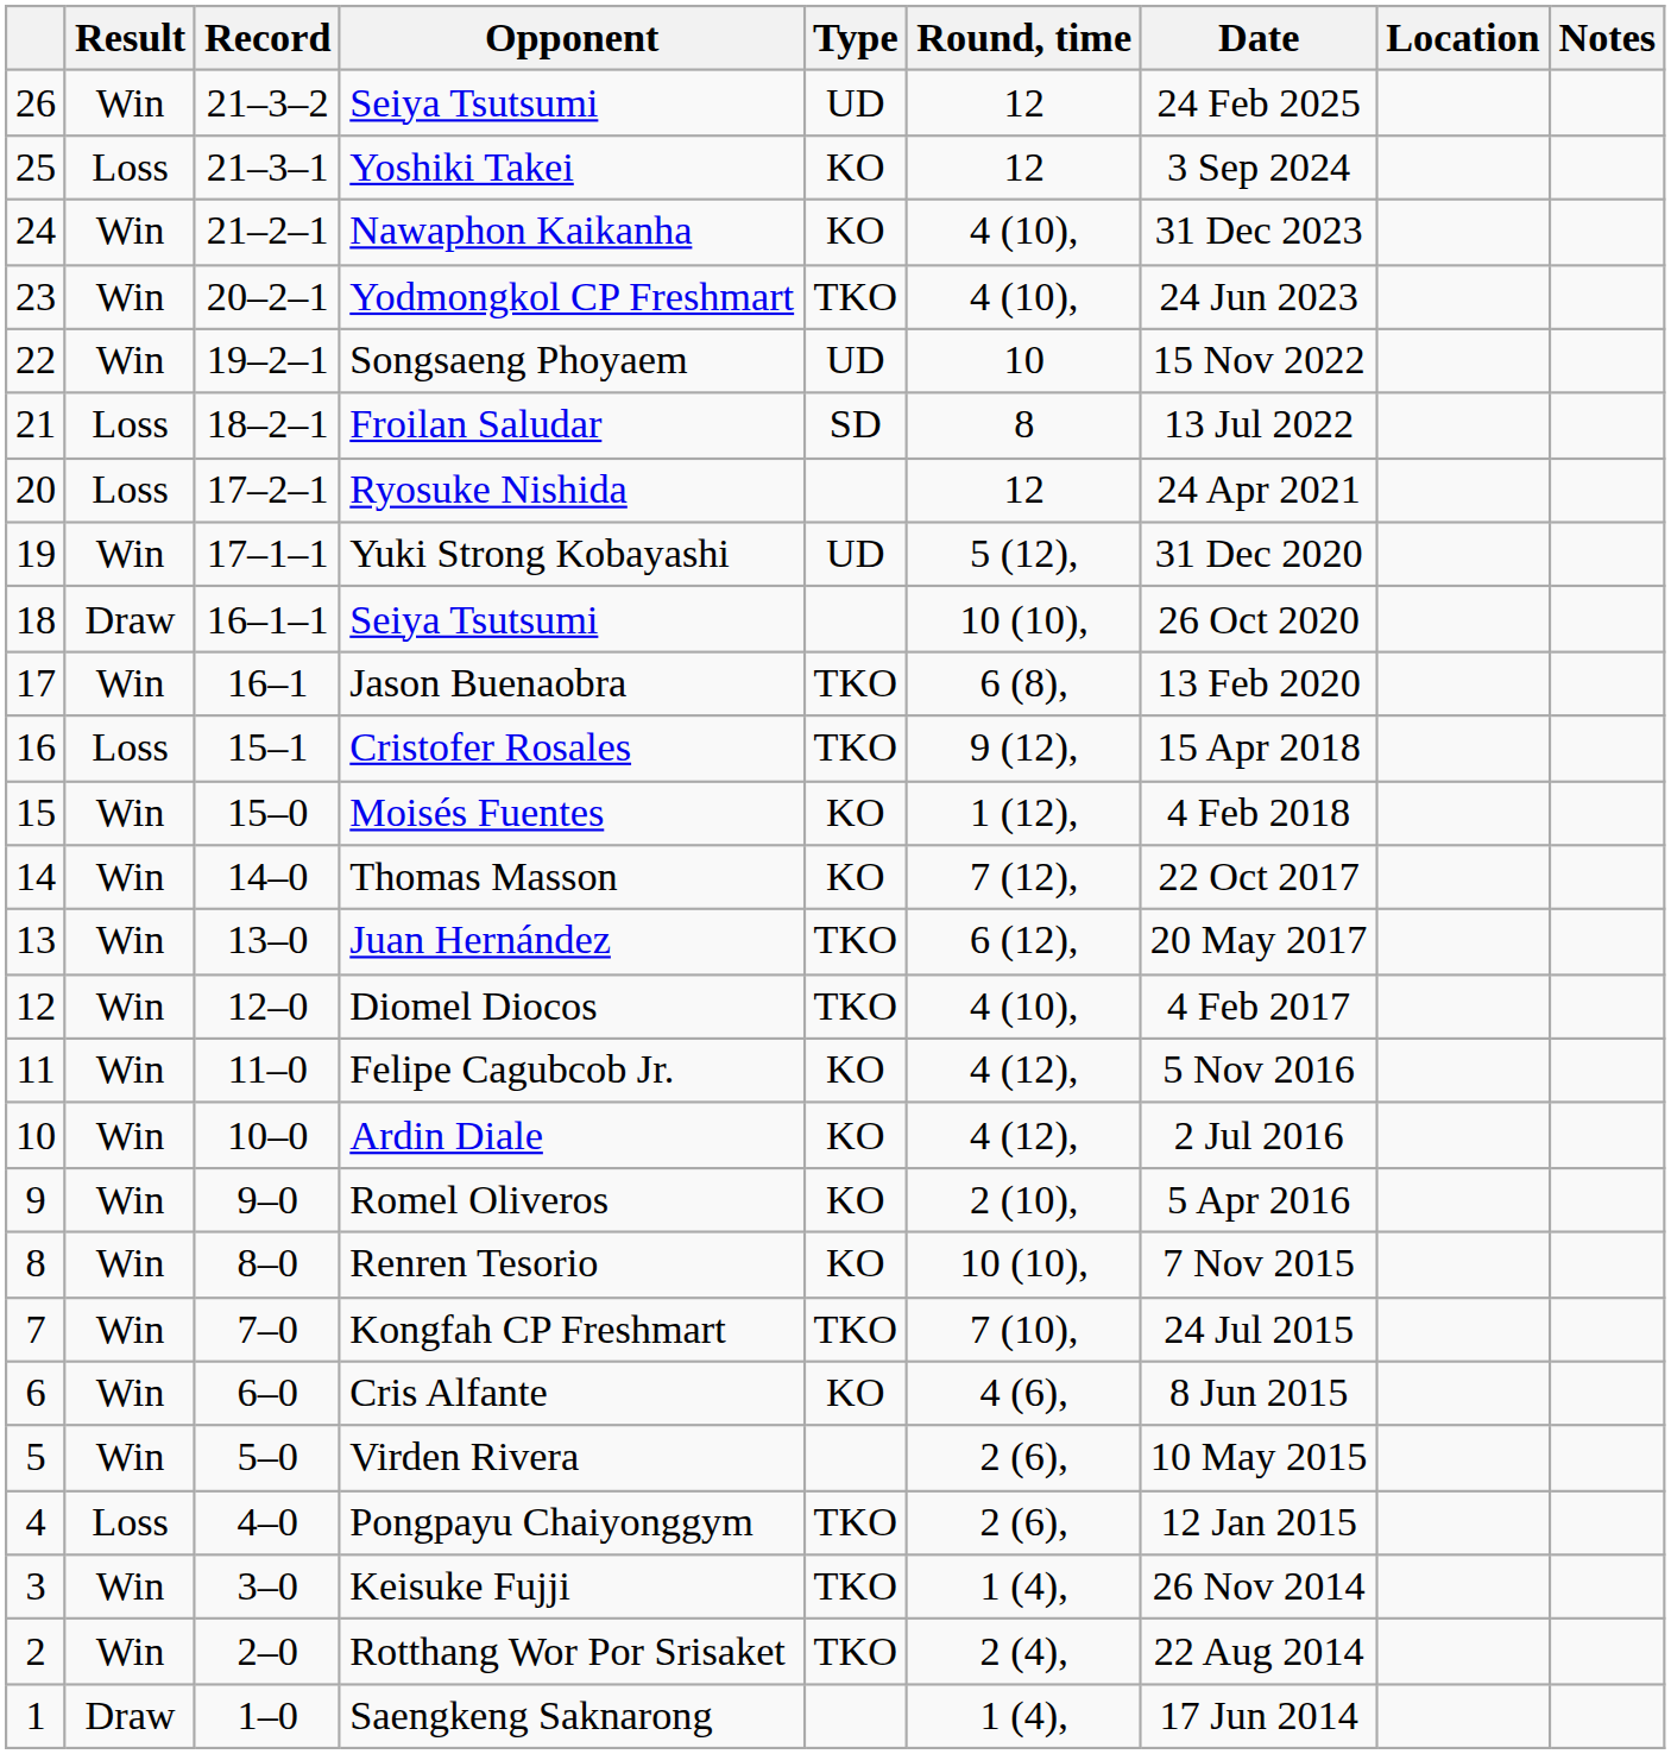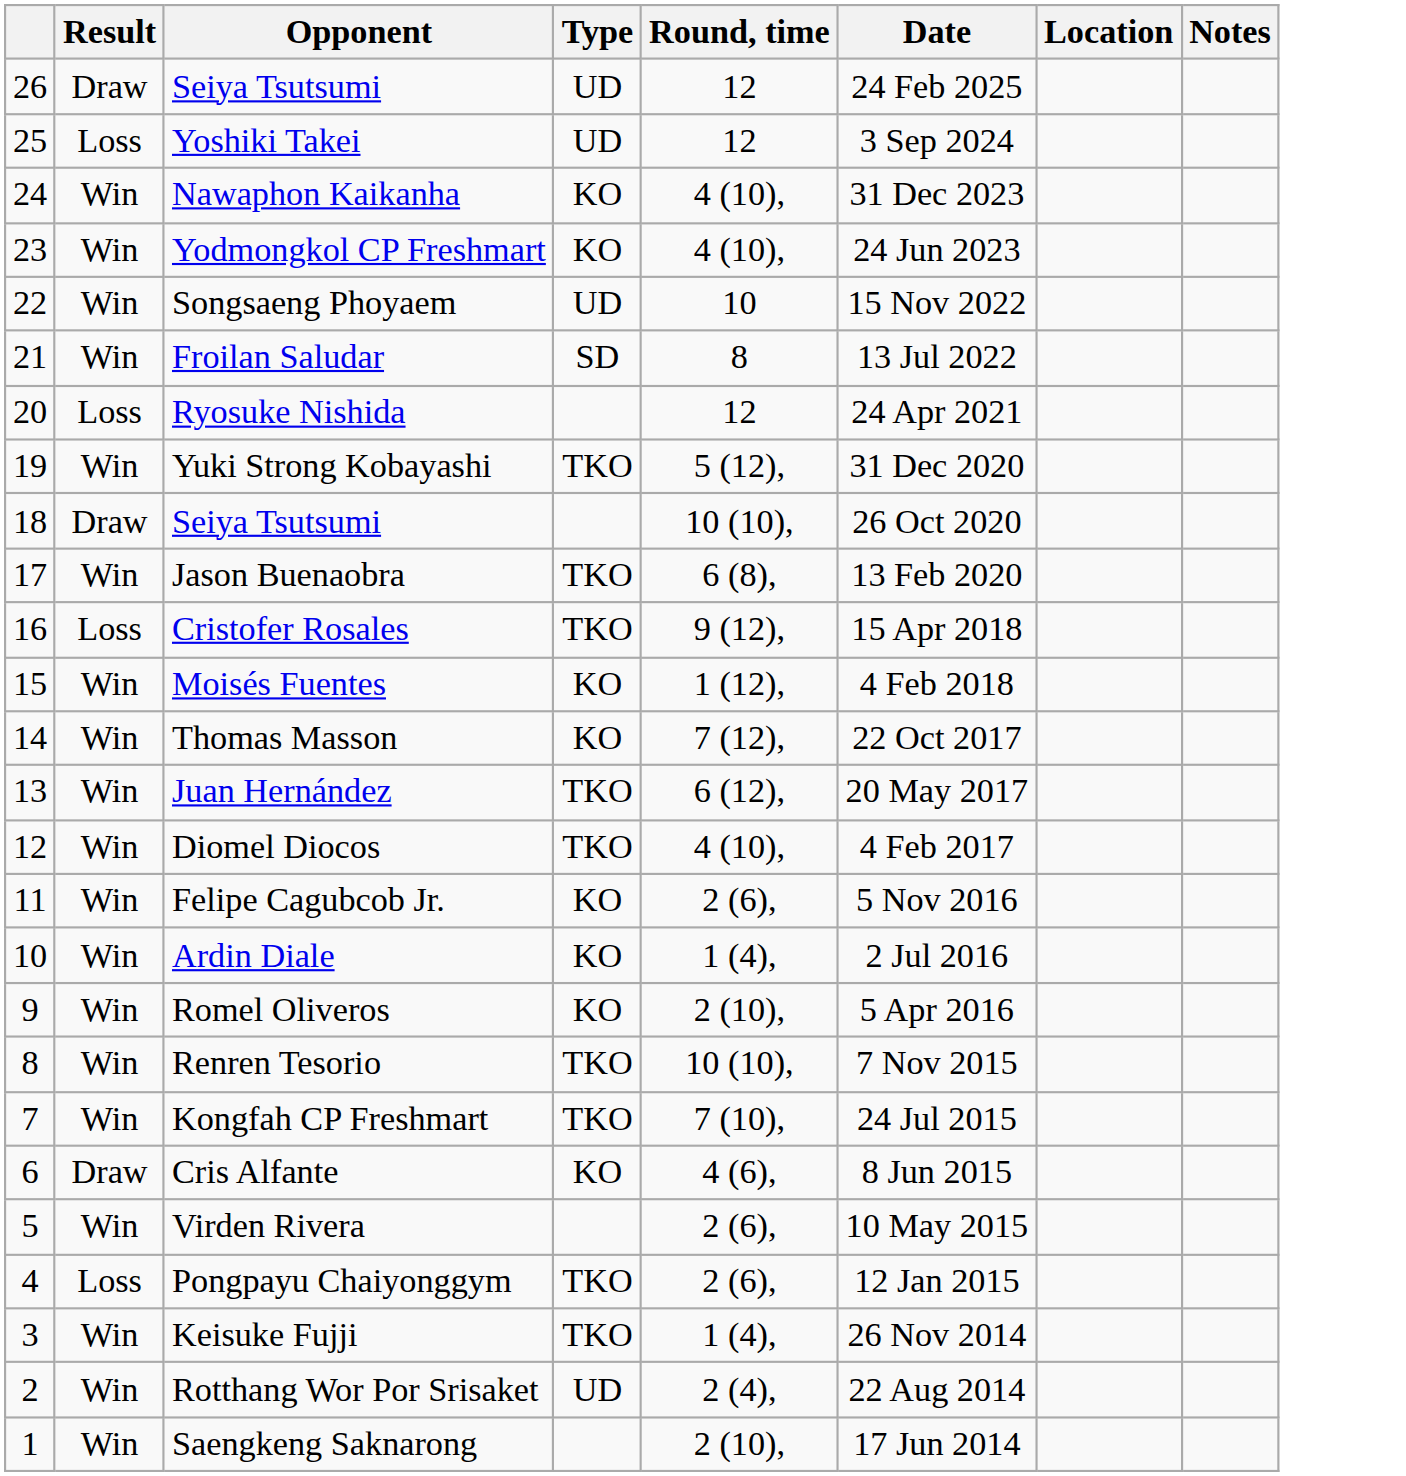 <table class=wikitable style=text-align:center>
 <tr>
 <th></th>
 <th>Result</th>
-<th>Record</th>
 <th>Opponent</th>
 <th>Type</th>
 <th>Round, time</th>
 <th>Date</th>
 <th>Location</th>
 <th>Notes</th>
 </tr>
 <tr>
 <td>26</td>
-<td>Win</td>
-<td>21–3–2</td>
+<td>Draw</td>
 <td align=left><a href='#'>Seiya Tsutsumi</a></td>
 <td>UD</td>
 <td>12</td>
 <td>24 Feb 2025</td>
 <td align=left></td>
 <td align=left></td>
 </tr>
 <tr>
 <td>25</td>
 <td>Loss</td>
-<td>21–3–1</td>
 <td align=left><a href='#'>Yoshiki Takei</a></td>
-<td>KO</td>
+<td>UD</td>
 <td>12</td>
 <td>3 Sep 2024</td>
 <td align=left></td>
 <td align=left></td>
 </tr>
 <tr>
 <td>24</td>
 <td>Win</td>
-<td>21–2–1</td>
 <td align=left><a href='#'>Nawaphon Kaikanha</a></td>
 <td>KO</td>
 <td>4 (10), </td>
 <td>31 Dec 2023</td>
 <td align=left></td>
 <td align=left></td>
 </tr>
 <tr>
 <td>23</td>
 <td>Win</td>
-<td>20–2–1</td>
 <td align=left><a href='#'>Yodmongkol CP Freshmart</a></td>
-<td>TKO</td>
+<td>KO</td>
 <td>4 (10), </td>
 <td>24 Jun 2023</td>
 <td align=left></td>
 <td align=left></td>
 </tr>
 <tr>
 <td>22</td>
 <td>Win</td>
-<td>19–2–1</td>
 <td align=left>Songsaeng Phoyaem</td>
 <td>UD</td>
 <td>10</td>
 <td>15 Nov 2022</td>
 <td align=left></td>
 <td align=left></td>
 </tr>
 <tr>
 <td>21</td>
-<td>Loss</td>
-<td>18–2–1</td>
+<td>Win</td>
 <td align=left><a href='#'>Froilan Saludar</a></td>
 <td>SD</td>
 <td>8</td>
 <td>13 Jul 2022</td>
 <td align=left></td>
 <td align=left></td>
 </tr>
 <tr>
 <td>20</td>
 <td>Loss</td>
-<td>17–2–1</td>
 <td align=left><a href='#'>Ryosuke Nishida</a></td>
 <td></td>
 <td>12</td>
 <td>24 Apr 2021</td>
 <td align=left></td>
 <td align=left></td>
 </tr>
 <tr>
 <td>19</td>
 <td>Win</td>
-<td>17–1–1</td>
 <td align=left>Yuki Strong Kobayashi</td>
-<td>UD</td>
+<td>TKO</td>
 <td>5 (12), </td>
 <td>31 Dec 2020</td>
 <td align=left></td>
 <td align=left></td>
 </tr>
 <tr>
 <td>18</td>
 <td>Draw</td>
-<td>16–1–1</td>
 <td align=left><a href='#'>Seiya Tsutsumi</a></td>
 <td></td>
 <td>10 (10), </td>
 <td>26 Oct 2020</td>
 <td align=left></td>
 <td align=left></td>
 </tr>
 <tr>
 <td>17</td>
 <td>Win</td>
-<td>16–1</td>
 <td align=left>Jason Buenaobra</td>
 <td>TKO</td>
 <td>6 (8), </td>
 <td>13 Feb 2020</td>
 <td align=left></td>
 <td align=left></td>
 </tr>
 <tr>
 <td>16</td>
 <td>Loss</td>
-<td>15–1</td>
 <td align=left><a href='#'>Cristofer Rosales</a></td>
 <td>TKO</td>
 <td>9 (12), </td>
 <td>15 Apr 2018</td>
 <td align=left></td>
 <td align=left></td>
 </tr>
 <tr>
 <td>15</td>
 <td>Win</td>
-<td>15–0</td>
 <td align=left><a href='#'>Moisés Fuentes</a></td>
 <td>KO</td>
 <td>1 (12), </td>
 <td>4 Feb 2018</td>
 <td align=left></td>
 <td align=left></td>
 </tr>
 <tr>
 <td>14</td>
 <td>Win</td>
-<td>14–0</td>
 <td align=left>Thomas Masson</td>
 <td>KO</td>
 <td>7 (12), </td>
 <td>22 Oct 2017</td>
 <td align=left></td>
 <td align=left></td>
 </tr>
 <tr>
 <td>13</td>
 <td>Win</td>
-<td>13–0</td>
 <td align=left><a href='#'>Juan Hernández</a></td>
 <td>TKO</td>
 <td>6 (12), </td>
 <td>20 May 2017</td>
 <td align=left></td>
 <td align=left></td>
 </tr>
 <tr>
 <td>12</td>
 <td>Win</td>
-<td>12–0</td>
 <td align=left>Diomel Diocos</td>
 <td>TKO</td>
 <td>4 (10), </td>
 <td>4 Feb 2017</td>
 <td align=left></td>
 <td align=left></td>
 </tr>
 <tr>
 <td>11</td>
 <td>Win</td>
-<td>11–0</td>
 <td align=left>Felipe Cagubcob Jr.</td>
 <td>KO</td>
-<td>4 (12), </td>
+<td>2 (6), </td>
 <td>5 Nov 2016</td>
 <td align=left></td>
 <td align=left></td>
 </tr>
 <tr>
 <td>10</td>
 <td>Win</td>
-<td>10–0</td>
 <td align=left><a href='#'>Ardin Diale</a></td>
 <td>KO</td>
-<td>4 (12), </td>
+<td>1 (4), </td>
 <td>2 Jul 2016</td>
 <td align=left></td>
 <td align=left></td>
 </tr>
 <tr>
 <td>9</td>
 <td>Win</td>
-<td>9–0</td>
 <td align=left>Romel Oliveros</td>
 <td>KO</td>
 <td>2 (10), </td>
 <td>5 Apr 2016</td>
 <td align=left></td>
 <td align=left></td>
 </tr>
 <tr>
 <td>8</td>
 <td>Win</td>
-<td>8–0</td>
 <td align=left>Renren Tesorio</td>
-<td>KO</td>
+<td>TKO</td>
 <td>10 (10), </td>
 <td>7 Nov 2015</td>
 <td align=left></td>
 <td align=left></td>
 </tr>
 <tr>
 <td>7</td>
 <td>Win</td>
-<td>7–0</td>
 <td align=left>Kongfah CP Freshmart</td>
 <td>TKO</td>
 <td>7 (10), </td>
 <td>24 Jul 2015</td>
 <td align=left></td>
 <td align=left></td>
 </tr>
 <tr>
 <td>6</td>
-<td>Win</td>
-<td>6–0</td>
+<td>Draw</td>
 <td align=left>Cris Alfante</td>
 <td>KO</td>
 <td>4 (6), </td>
 <td>8 Jun 2015</td>
 <td align=left></td>
 <td align=left></td>
 </tr>
 <tr>
 <td>5</td>
 <td>Win</td>
-<td>5–0</td>
 <td align=left>Virden Rivera</td>
 <td></td>
 <td>2 (6), </td>
 <td>10 May 2015</td>
 <td align=left></td>
 <td align=left></td>
 </tr>
 <tr>
 <td>4</td>
 <td>Loss</td>
-<td>4–0</td>
 <td align=left>Pongpayu Chaiyonggym</td>
 <td>TKO</td>
 <td>2 (6), </td>
 <td>12 Jan 2015</td>
 <td align=left></td>
 <td align=left></td>
 </tr>
 <tr>
 <td>3</td>
 <td>Win</td>
-<td>3–0</td>
 <td align=left>Keisuke Fujji</td>
 <td>TKO</td>
 <td>1 (4), </td>
 <td>26 Nov 2014</td>
 <td align=left></td>
 <td align=left></td>
 </tr>
 <tr>
 <td>2</td>
 <td>Win</td>
-<td>2–0</td>
 <td align=left>Rotthang Wor Por Srisaket</td>
-<td>TKO</td>
+<td>UD</td>
 <td>2 (4), </td>
 <td>22 Aug 2014</td>
 <td align=left></td>
 <td align=left></td>
 </tr>
 <tr>
 <td>1</td>
-<td>Draw</td>
-<td>1–0</td>
+<td>Win</td>
 <td align=left>Saengkeng Saknarong</td>
 <td></td>
-<td>1 (4), </td>
+<td>2 (10), </td>
 <td>17 Jun 2014</td>
 <td align=left></td>
 <td align=left></td>
 </tr>
 </table>
